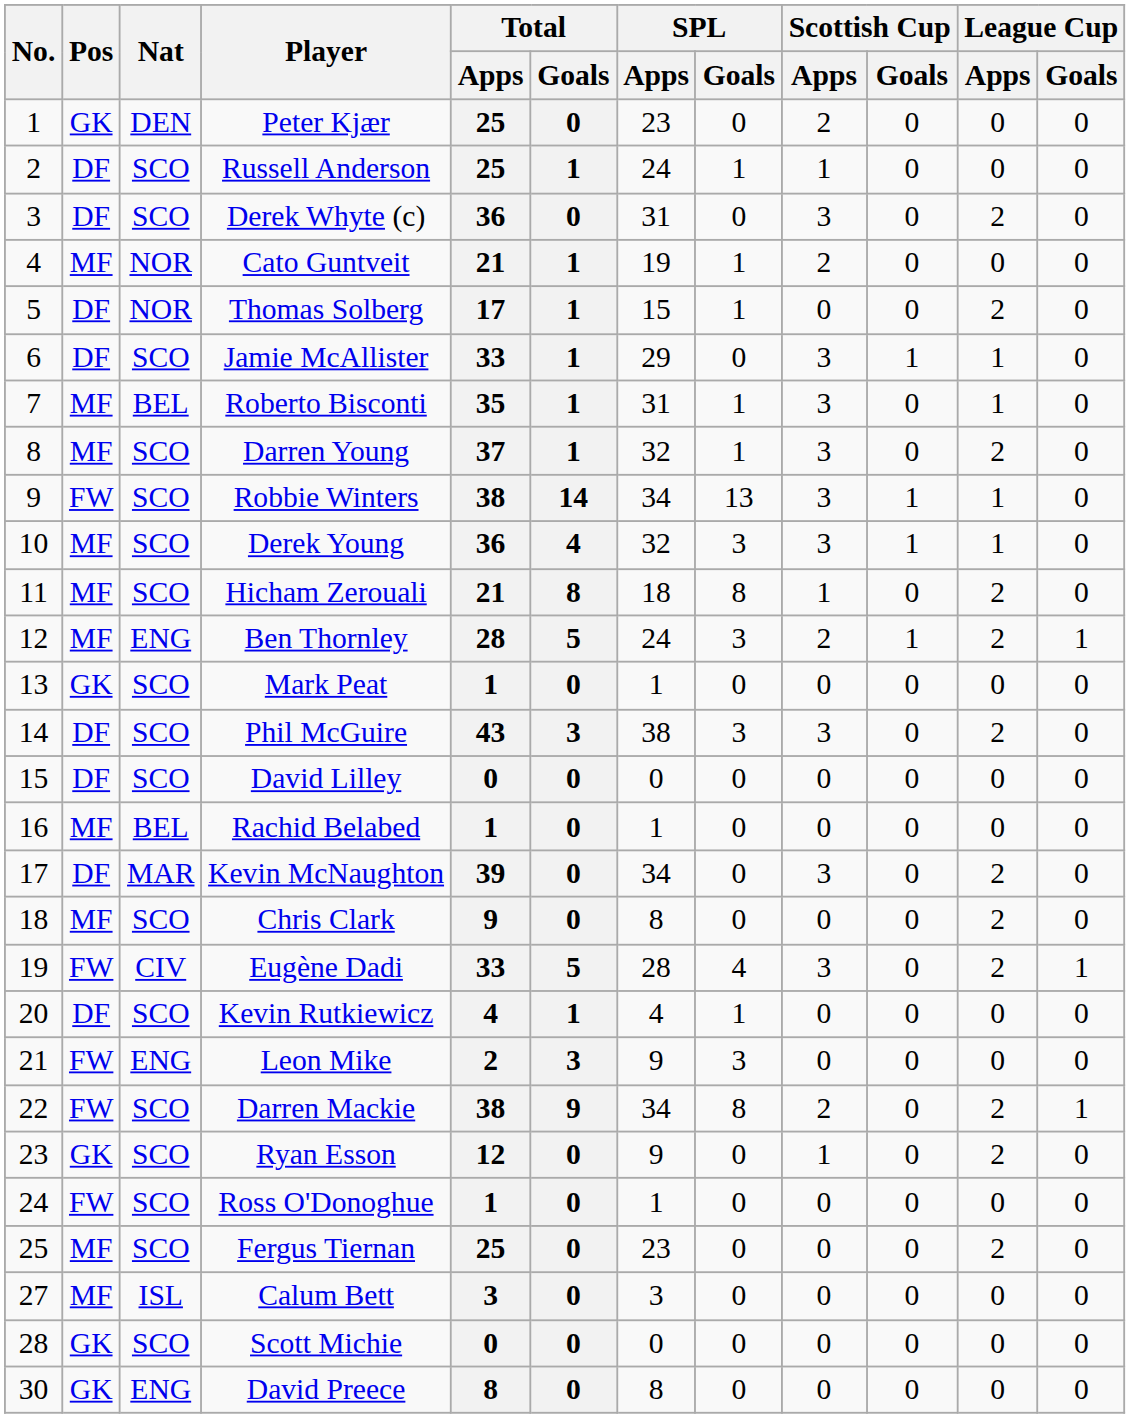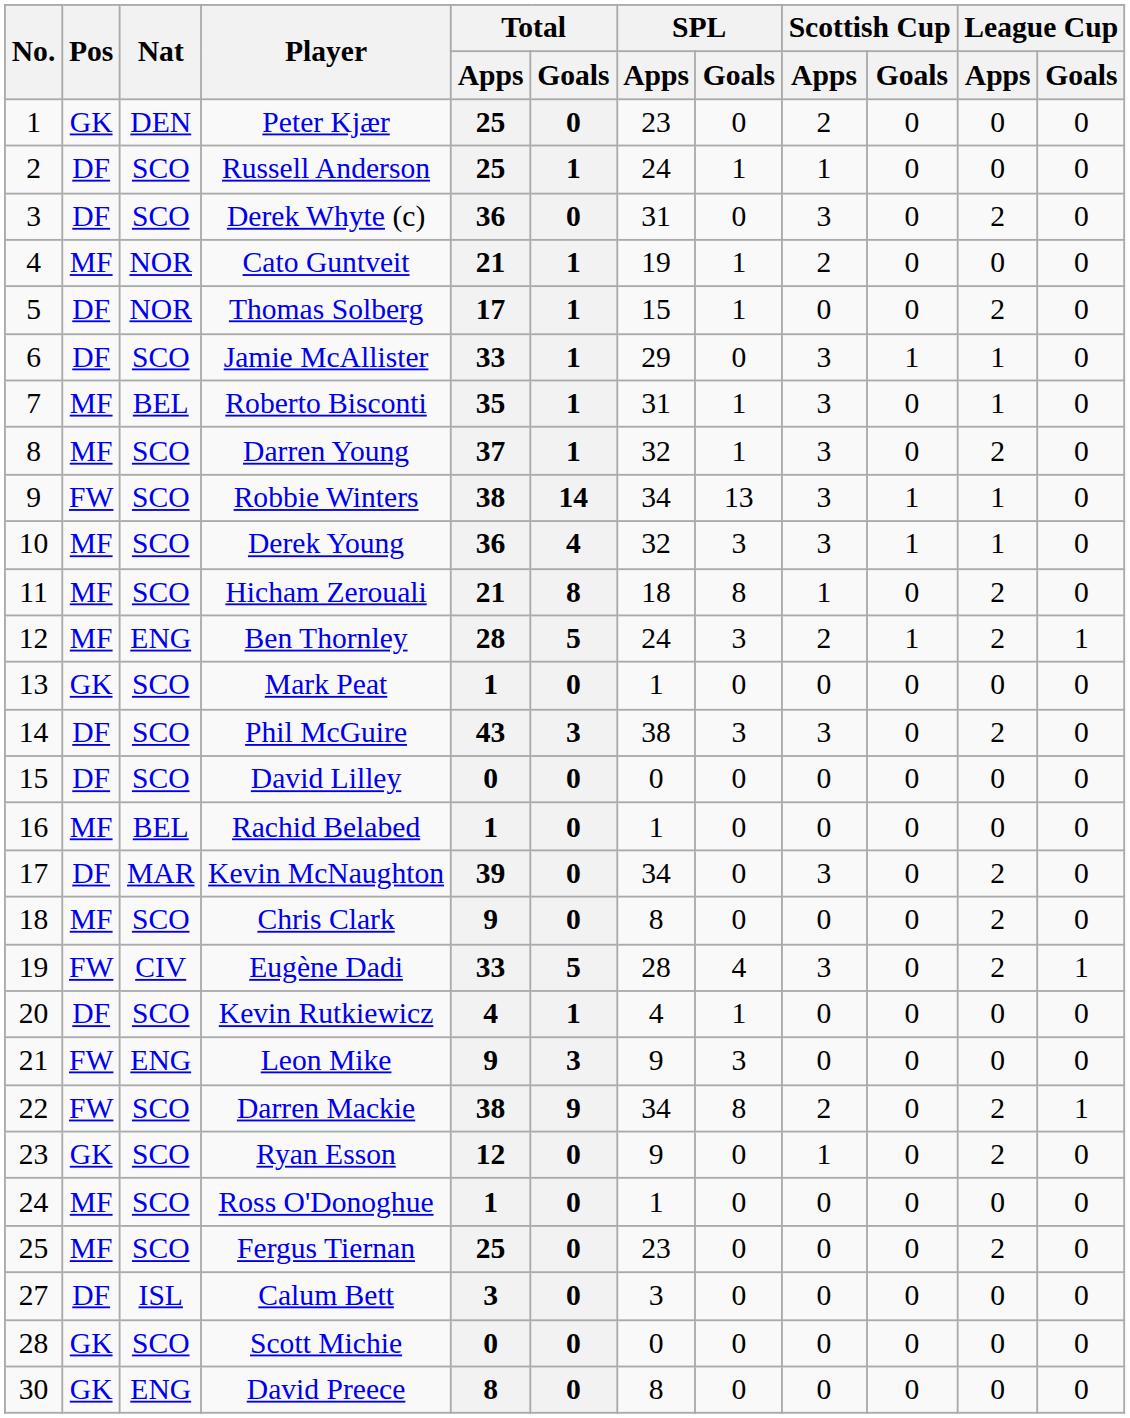 <table class="wikitable sortable" style="text-align: center;">
 <tr>
 <th rowspan="2"><abbr>No.</abbr></th>
 <th rowspan="2"><abbr>Pos</abbr></th>
 <th rowspan="2"><abbr>Nat</abbr></th>
 <th rowspan="2">Player</th>
 <th colspan="2">Total</th>
 <th colspan="2">SPL</th>
 <th colspan="2">Scottish Cup</th>
 <th colspan="2">League Cup</th>
 </tr>
 <tr>
 <th>Apps</th>
 <th>Goals</th>
 <th>Apps</th>
 <th>Goals</th>
 <th>Apps</th>
 <th>Goals</th>
 <th>Apps</th>
 <th>Goals</th>
 </tr>
 <tr>
 <td>1</td>
 <td><a href='#'>GK</a></td>
 <td> <a href='#'>DEN</a></td>
 <td><a href='#'>Peter Kjær</a></td>
 <th>25</th>
 <th>0</th>
 <td>23</td>
 <td>0</td>
 <td>2</td>
 <td>0</td>
 <td>0</td>
 <td>0</td>
 </tr>
 <tr>
 <td>2</td>
 <td><a href='#'>DF</a></td>
 <td> <a href='#'>SCO</a></td>
 <td><a href='#'>Russell Anderson</a></td>
 <th>25</th>
 <th>1</th>
 <td>24</td>
 <td>1</td>
 <td>1</td>
 <td>0</td>
 <td>0</td>
 <td>0</td>
 </tr>
 <tr>
 <td>3</td>
 <td><a href='#'>DF</a></td>
 <td> <a href='#'>SCO</a></td>
 <td><a href='#'>Derek Whyte</a> (c)</td>
 <th>36</th>
 <th>0</th>
 <td>31</td>
 <td>0</td>
 <td>3</td>
 <td>0</td>
 <td>2</td>
 <td>0</td>
 </tr>
 <tr>
 <td>4</td>
 <td><a href='#'>MF</a></td>
 <td> <a href='#'>NOR</a></td>
 <td><a href='#'>Cato Guntveit</a></td>
 <th>21</th>
 <th>1</th>
 <td>19</td>
 <td>1</td>
 <td>2</td>
 <td>0</td>
 <td>0</td>
 <td>0</td>
 </tr>
 <tr>
 <td>5</td>
 <td><a href='#'>DF</a></td>
 <td> <a href='#'>NOR</a></td>
 <td><a href='#'>Thomas Solberg</a></td>
 <th>17</th>
 <th>1</th>
 <td>15</td>
 <td>1</td>
 <td>0</td>
 <td>0</td>
 <td>2</td>
 <td>0</td>
 </tr>
 <tr>
 <td>6</td>
 <td><a href='#'>DF</a></td>
 <td> <a href='#'>SCO</a></td>
 <td><a href='#'>Jamie McAllister</a></td>
 <th>33</th>
 <th>1</th>
 <td>29</td>
 <td>0</td>
 <td>3</td>
 <td>1</td>
 <td>1</td>
 <td>0</td>
 </tr>
 <tr>
 <td>7</td>
 <td><a href='#'>MF</a></td>
 <td> <a href='#'>BEL</a></td>
 <td><a href='#'>Roberto Bisconti</a></td>
 <th>35</th>
 <th>1</th>
 <td>31</td>
 <td>1</td>
 <td>3</td>
 <td>0</td>
 <td>1</td>
 <td>0</td>
 </tr>
 <tr>
 <td>8</td>
 <td><a href='#'>MF</a></td>
 <td> <a href='#'>SCO</a></td>
 <td><a href='#'>Darren Young</a></td>
 <th>37</th>
 <th>1</th>
 <td>32</td>
 <td>1</td>
 <td>3</td>
 <td>0</td>
 <td>2</td>
 <td>0</td>
 </tr>
 <tr>
 <td>9</td>
 <td><a href='#'>FW</a></td>
 <td> <a href='#'>SCO</a></td>
 <td><a href='#'>Robbie Winters</a></td>
 <th>38</th>
 <th>14</th>
 <td>34</td>
 <td>13</td>
 <td>3</td>
 <td>1</td>
 <td>1</td>
 <td>0</td>
 </tr>
 <tr>
 <td>10</td>
 <td><a href='#'>MF</a></td>
 <td> <a href='#'>SCO</a></td>
 <td><a href='#'>Derek Young</a></td>
 <th>36</th>
 <th>4</th>
 <td>32</td>
 <td>3</td>
 <td>3</td>
 <td>1</td>
 <td>1</td>
 <td>0</td>
 </tr>
 <tr>
 <td>11</td>
 <td><a href='#'>MF</a></td>
 <td> <a href='#'>SCO</a></td>
 <td><a href='#'>Hicham Zerouali</a></td>
 <th>21</th>
 <th>8</th>
 <td>18</td>
 <td>8</td>
 <td>1</td>
 <td>0</td>
 <td>2</td>
 <td>0</td>
 </tr>
 <tr>
 <td>12</td>
 <td><a href='#'>MF</a></td>
 <td> <a href='#'>ENG</a></td>
 <td><a href='#'>Ben Thornley</a></td>
 <th>28</th>
 <th>5</th>
 <td>24</td>
 <td>3</td>
 <td>2</td>
 <td>1</td>
 <td>2</td>
 <td>1</td>
 </tr>
 <tr>
 <td>13</td>
 <td><a href='#'>GK</a></td>
 <td> <a href='#'>SCO</a></td>
 <td><a href='#'>Mark Peat</a></td>
 <th>1</th>
 <th>0</th>
 <td>1</td>
 <td>0</td>
 <td>0</td>
 <td>0</td>
 <td>0</td>
 <td>0</td>
 </tr>
 <tr>
 <td>14</td>
 <td><a href='#'>DF</a></td>
 <td> <a href='#'>SCO</a></td>
 <td><a href='#'>Phil McGuire</a></td>
 <th>43</th>
 <th>3</th>
 <td>38</td>
 <td>3</td>
 <td>3</td>
 <td>0</td>
 <td>2</td>
 <td>0</td>
 </tr>
 <tr>
 <td>15</td>
 <td><a href='#'>DF</a></td>
 <td> <a href='#'>SCO</a></td>
 <td><a href='#'>David Lilley</a></td>
 <th>0</th>
 <th>0</th>
 <td>0</td>
 <td>0</td>
 <td>0</td>
 <td>0</td>
 <td>0</td>
 <td>0</td>
 </tr>
 <tr>
 <td>16</td>
 <td><a href='#'>MF</a></td>
 <td> <a href='#'>BEL</a></td>
 <td><a href='#'>Rachid Belabed</a></td>
 <th>1</th>
 <th>0</th>
 <td>1</td>
 <td>0</td>
 <td>0</td>
 <td>0</td>
 <td>0</td>
 <td>0</td>
 </tr>
 <tr>
 <td>17</td>
 <td><a href='#'>DF</a></td>
 <td> <a href='#'>MAR</a></td>
 <td><a href='#'>Kevin McNaughton</a></td>
 <th>39</th>
 <th>0</th>
 <td>34</td>
 <td>0</td>
 <td>3</td>
 <td>0</td>
 <td>2</td>
 <td>0</td>
 </tr>
 <tr>
 <td>18</td>
 <td><a href='#'>MF</a></td>
 <td> <a href='#'>SCO</a></td>
 <td><a href='#'>Chris Clark</a></td>
 <th>9</th>
 <th>0</th>
 <td>8</td>
 <td>0</td>
 <td>0</td>
 <td>0</td>
 <td>2</td>
 <td>0</td>
 </tr>
 <tr>
 <td>19</td>
 <td><a href='#'>FW</a></td>
 <td> <a href='#'>CIV</a></td>
 <td><a href='#'>Eugène Dadi</a></td>
 <th>33</th>
 <th>5</th>
 <td>28</td>
 <td>4</td>
 <td>3</td>
 <td>0</td>
 <td>2</td>
 <td>1</td>
 </tr>
 <tr>
 <td>20</td>
 <td><a href='#'>DF</a></td>
 <td> <a href='#'>SCO</a></td>
 <td><a href='#'>Kevin Rutkiewicz</a></td>
 <th>4</th>
 <th>1</th>
 <td>4</td>
 <td>1</td>
 <td>0</td>
 <td>0</td>
 <td>0</td>
 <td>0</td>
 </tr>
 <tr>
 <td>21</td>
 <td><a href='#'>FW</a></td>
 <td> <a href='#'>ENG</a></td>
 <td><a href='#'>Leon Mike</a></td>
-<th>2</th>
+<th>9</th>
 <th>3</th>
 <td>9</td>
 <td>3</td>
 <td>0</td>
 <td>0</td>
 <td>0</td>
 <td>0</td>
 </tr>
 <tr>
 <td>22</td>
 <td><a href='#'>FW</a></td>
 <td> <a href='#'>SCO</a></td>
 <td><a href='#'>Darren Mackie</a></td>
 <th>38</th>
 <th>9</th>
 <td>34</td>
 <td>8</td>
 <td>2</td>
 <td>0</td>
 <td>2</td>
 <td>1</td>
 </tr>
 <tr>
 <td>23</td>
 <td><a href='#'>GK</a></td>
 <td> <a href='#'>SCO</a></td>
 <td><a href='#'>Ryan Esson</a></td>
 <th>12</th>
 <th>0</th>
 <td>9</td>
 <td>0</td>
 <td>1</td>
 <td>0</td>
 <td>2</td>
 <td>0</td>
 </tr>
 <tr>
 <td>24</td>
-<td><a href='#'>FW</a></td>
+<td><a href='#'>MF</a></td>
 <td> <a href='#'>SCO</a></td>
 <td><a href='#'>Ross O'Donoghue</a></td>
 <th>1</th>
 <th>0</th>
 <td>1</td>
 <td>0</td>
 <td>0</td>
 <td>0</td>
 <td>0</td>
 <td>0</td>
 </tr>
 <tr>
 <td>25</td>
 <td><a href='#'>MF</a></td>
 <td> <a href='#'>SCO</a></td>
 <td><a href='#'>Fergus Tiernan</a></td>
 <th>25</th>
 <th>0</th>
 <td>23</td>
 <td>0</td>
 <td>0</td>
 <td>0</td>
 <td>2</td>
 <td>0</td>
 </tr>
 <tr>
 <td>27</td>
-<td><a href='#'>MF</a></td>
+<td><a href='#'>DF</a></td>
 <td> <a href='#'>ISL</a></td>
 <td><a href='#'>Calum Bett</a></td>
 <th>3</th>
 <th>0</th>
 <td>3</td>
 <td>0</td>
 <td>0</td>
 <td>0</td>
 <td>0</td>
 <td>0</td>
 </tr>
 <tr>
 <td>28</td>
 <td><a href='#'>GK</a></td>
 <td> <a href='#'>SCO</a></td>
 <td><a href='#'>Scott Michie</a></td>
 <th>0</th>
 <th>0</th>
 <td>0</td>
 <td>0</td>
 <td>0</td>
 <td>0</td>
 <td>0</td>
 <td>0</td>
 </tr>
 <tr>
 <td>30</td>
 <td><a href='#'>GK</a></td>
 <td> <a href='#'>ENG</a></td>
 <td><a href='#'>David Preece</a></td>
 <th>8</th>
 <th>0</th>
 <td>8</td>
 <td>0</td>
 <td>0</td>
 <td>0</td>
 <td>0</td>
 <td>0</td>
 </tr>
 </table>
